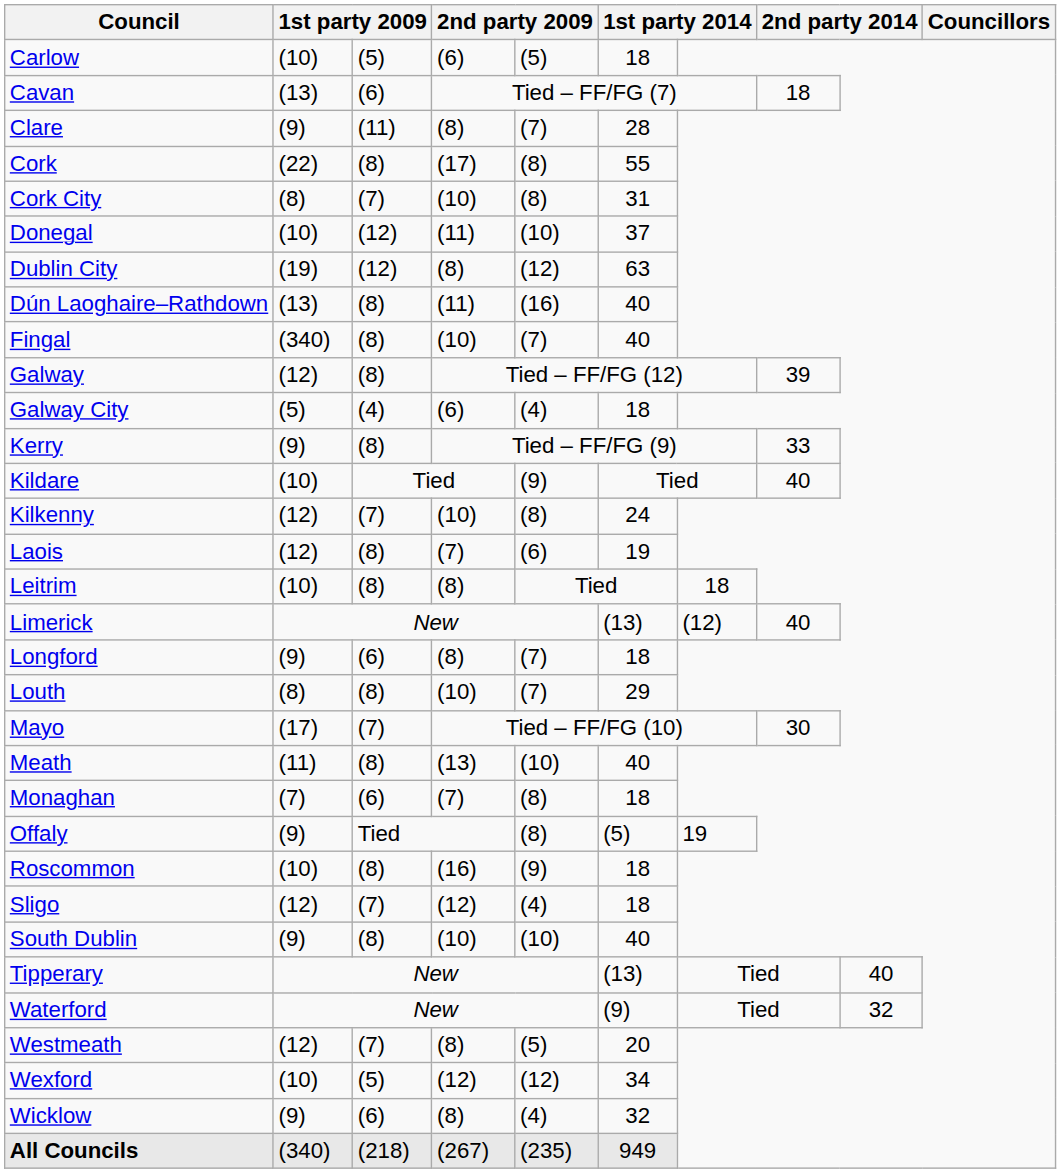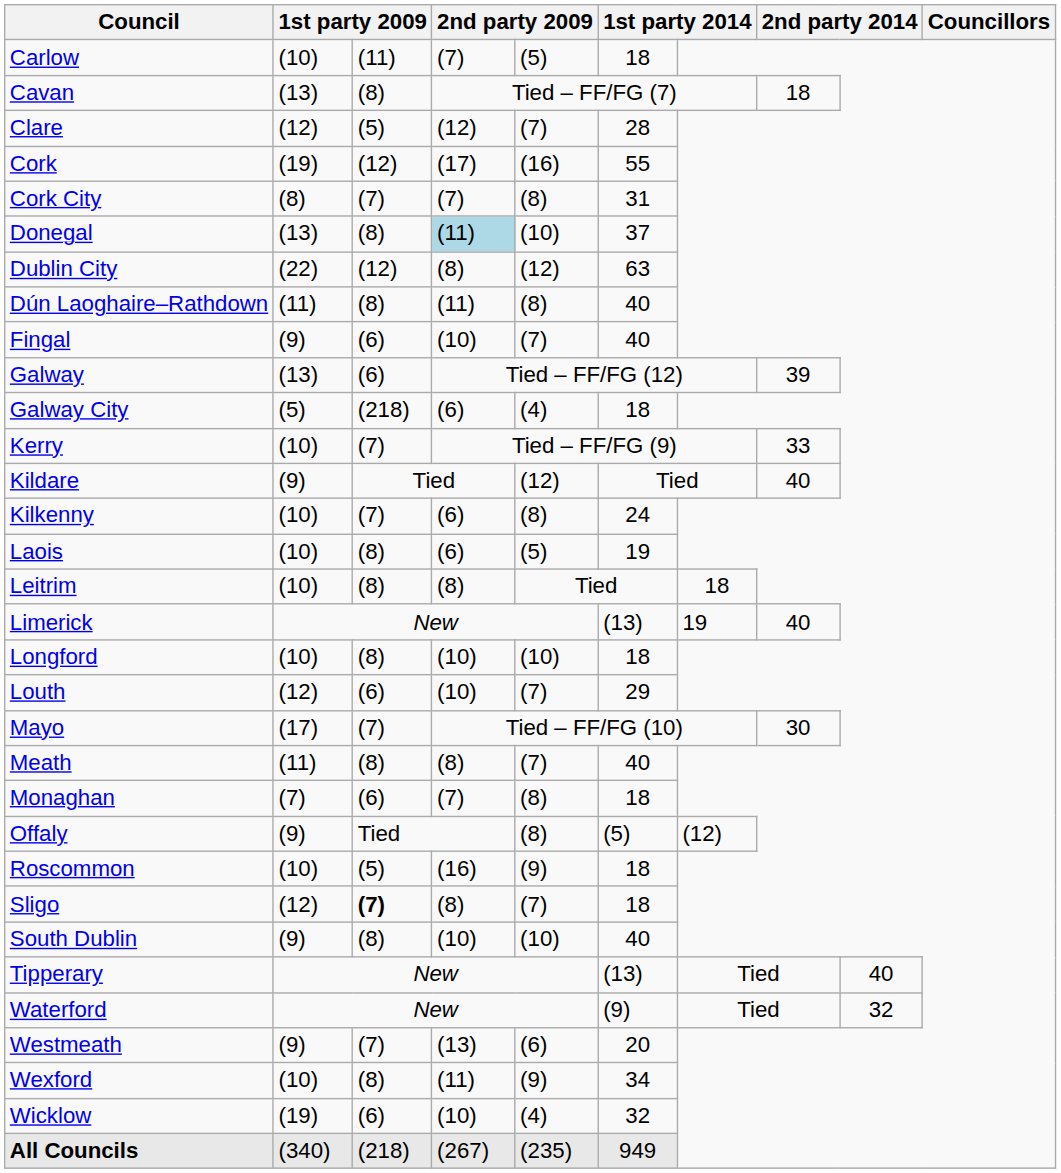 <table class="wikitable" style="text-align:left">
 <tr>
 <th>Council</th>
 <th colspan="2">1st party 2009</th>
 <th colspan="2">2nd party 2009</th>
 <th colspan="2">1st party 2014</th>
 <th colspan="2">2nd party 2014</th>
 <th>Councillors</th>
 </tr>
 <tr>
 <td><a href='#'>Carlow</a></td>
 <td> (10)</td>
-<td> (5)</td>
-<td> (6)</td>
+<td> (11)</td>
+<td> (7)</td>
 <td> (5)</td>
 <td align=center>18</td>
 </tr>
 <tr>
 <td><a href='#'>Cavan</a></td>
 <td> (13)</td>
-<td> (6)</td>
+<td> (8)</td>
 <td align=center colspan=4>Tied – FF/FG (7)</td>
 <td align=center>18</td>
 </tr>
 <tr>
 <td><a href='#'>Clare</a></td>
-<td> (9)</td>
-<td> (11)</td>
-<td> (8)</td>
+<td> (12)</td>
+<td> (5)</td>
+<td> (12)</td>
 <td> (7)</td>
 <td align=center>28</td>
 </tr>
 <tr>
 <td><a href='#'>Cork</a></td>
-<td> (22)</td>
-<td> (8)</td>
+<td> (19)</td>
+<td> (12)</td>
 <td> (17)</td>
-<td> (8)</td>
+<td> (16)</td>
 <td align=center>55</td>
 </tr>
 <tr>
 <td><a href='#'>Cork City</a></td>
 <td> (8)</td>
 <td> (7)</td>
-<td> (10)</td>
+<td> (7)</td>
 <td> (8)</td>
 <td align=center>31</td>
 </tr>
 <tr>
 <td><a href='#'>Donegal</a></td>
-<td> (10)</td>
-<td> (12)</td>
-<td> (11)</td>
+<td> (13)</td>
+<td> (8)</td>
+<td style="background: lightblue;"> (11)</td>
 <td> (10)</td>
 <td align=center>37</td>
 </tr>
 <tr>
 <td><a href='#'>Dublin City</a></td>
-<td> (19)</td>
+<td> (22)</td>
 <td> (12)</td>
 <td> (8)</td>
 <td> (12)</td>
 <td align=center>63</td>
 </tr>
 <tr>
 <td><a href='#'>Dún Laoghaire–Rathdown</a></td>
-<td> (13)</td>
+<td> (11)</td>
 <td> (8)</td>
 <td> (11)</td>
-<td> (16)</td>
+<td> (8)</td>
 <td align=center>40</td>
 </tr>
 <tr>
 <td><a href='#'>Fingal</a></td>
-<td> (340)</td>
-<td> (8)</td>
+<td> (9)</td>
+<td> (6)</td>
 <td> (10)</td>
 <td> (7)</td>
 <td align=center>40</td>
 </tr>
 <tr>
 <td><a href='#'>Galway</a></td>
-<td> (12)</td>
-<td> (8)</td>
+<td> (13)</td>
+<td> (6)</td>
 <td align=center colspan=4>Tied – FF/FG (12)</td>
 <td align=center>39</td>
 </tr>
 <tr>
 <td><a href='#'>Galway City</a></td>
 <td> (5)</td>
-<td> (4)</td>
+<td> (218)</td>
 <td> (6)</td>
 <td> (4)</td>
 <td align=center>18</td>
 </tr>
 <tr>
 <td><a href='#'>Kerry</a></td>
-<td> (9)</td>
-<td> (8)</td>
+<td> (10)</td>
+<td> (7)</td>
 <td align=center colspan=4>Tied – FF/FG (9)</td>
 <td align=center>33</td>
 </tr>
 <tr>
 <td><a href='#'>Kildare</a></td>
-<td> (10)</td>
+<td> (9)</td>
 <td align=center colspan=2>Tied</td>
-<td> (9)</td>
+<td> (12)</td>
 <td align=center colspan=2>Tied</td>
 <td align=center>40</td>
 </tr>
 <tr>
 <td><a href='#'>Kilkenny</a></td>
-<td> (12)</td>
+<td> (10)</td>
 <td> (7)</td>
-<td> (10)</td>
+<td> (6)</td>
 <td> (8)</td>
 <td align=center>24</td>
 </tr>
 <tr>
 <td><a href='#'>Laois</a></td>
-<td> (12)</td>
+<td> (10)</td>
 <td> (8)</td>
-<td> (7)</td>
 <td> (6)</td>
+<td> (5)</td>
 <td align=center>19</td>
 </tr>
 <tr>
 <td><a href='#'>Leitrim</a></td>
 <td> (10)</td>
 <td> (8)</td>
 <td> (8)</td>
 <td align=center colspan=2>Tied</td>
 <td align=center>18</td>
 </tr>
 <tr>
 <td><a href='#'>Limerick</a></td>
 <td align=center colspan=4><em>New</em></td>
 <td> (13)</td>
-<td> (12)</td>
+<td>19</td>
 <td align=center>40</td>
 </tr>
 <tr>
 <td><a href='#'>Longford</a></td>
-<td> (9)</td>
-<td> (6)</td>
+<td> (10)</td>
 <td> (8)</td>
-<td> (7)</td>
+<td> (10)</td>
+<td> (10)</td>
 <td align=center>18</td>
 </tr>
 <tr>
 <td><a href='#'>Louth</a></td>
-<td> (8)</td>
-<td> (8)</td>
+<td> (12)</td>
+<td> (6)</td>
 <td> (10)</td>
 <td> (7)</td>
 <td align=center>29</td>
 </tr>
 <tr>
 <td><a href='#'>Mayo</a></td>
 <td> (17)</td>
 <td> (7)</td>
 <td align=center colspan=4>Tied – FF/FG (10)</td>
 <td align=center>30</td>
 </tr>
 <tr>
 <td><a href='#'>Meath</a></td>
 <td> (11)</td>
 <td> (8)</td>
-<td> (13)</td>
-<td> (10)</td>
+<td> (8)</td>
+<td> (7)</td>
 <td align=center>40</td>
 </tr>
 <tr>
 <td><a href='#'>Monaghan</a></td>
 <td> (7)</td>
 <td> (6)</td>
 <td> (7)</td>
 <td> (8)</td>
 <td align=center>18</td>
 </tr>
 <tr>
 <td><a href='#'>Offaly</a></td>
 <td> (9)</td>
 <td colspan=2>Tied</td>
 <td> (8)</td>
 <td> (5)</td>
-<td>19</td>
+<td> (12)</td>
 </tr>
 <tr>
 <td><a href='#'>Roscommon</a></td>
 <td> (10)</td>
-<td> (8)</td>
+<td> (5)</td>
 <td> (16)</td>
 <td> (9)</td>
 <td align=center>18</td>
 </tr>
 <tr>
 <td><a href='#'>Sligo</a></td>
 <td> (12)</td>
+<td><strong> (7)</strong></td>
+<td> (8)</td>
 <td> (7)</td>
-<td> (12)</td>
-<td> (4)</td>
 <td align=center>18</td>
 </tr>
 <tr>
 <td><a href='#'>South Dublin</a></td>
 <td> (9)</td>
 <td> (8)</td>
 <td> (10)</td>
 <td> (10)</td>
 <td align=center>40</td>
 </tr>
 <tr>
 <td><a href='#'>Tipperary</a></td>
 <td align=center colspan=4><em>New</em></td>
 <td> (13)</td>
 <td align=center colspan=2>Tied</td>
 <td align=center>40</td>
 </tr>
 <tr>
 <td><a href='#'>Waterford</a></td>
 <td align=center colspan=4><em>New</em></td>
 <td> (9)</td>
 <td align=center colspan=2>Tied</td>
 <td align=center>32</td>
 </tr>
 <tr>
 <td><a href='#'>Westmeath</a></td>
-<td> (12)</td>
+<td> (9)</td>
 <td> (7)</td>
-<td> (8)</td>
-<td> (5)</td>
+<td> (13)</td>
+<td> (6)</td>
 <td align=center>20</td>
 </tr>
 <tr>
 <td><a href='#'>Wexford</a></td>
 <td> (10)</td>
-<td> (5)</td>
-<td> (12)</td>
-<td> (12)</td>
+<td> (8)</td>
+<td> (11)</td>
+<td> (9)</td>
 <td align=center>34</td>
 </tr>
 <tr>
 <td><a href='#'>Wicklow</a></td>
-<td> (9)</td>
+<td> (19)</td>
 <td> (6)</td>
-<td> (8)</td>
+<td> (10)</td>
 <td> (4)</td>
 <td align=center>32</td>
 </tr>
 <tr style="background:rgb(232,232,232);">
 <td><strong>All Councils</strong></td>
 <td> (340)</td>
 <td> (218)</td>
 <td> (267)</td>
 <td> (235)</td>
 <td align=center>949</td>
 </tr>
 </table>
